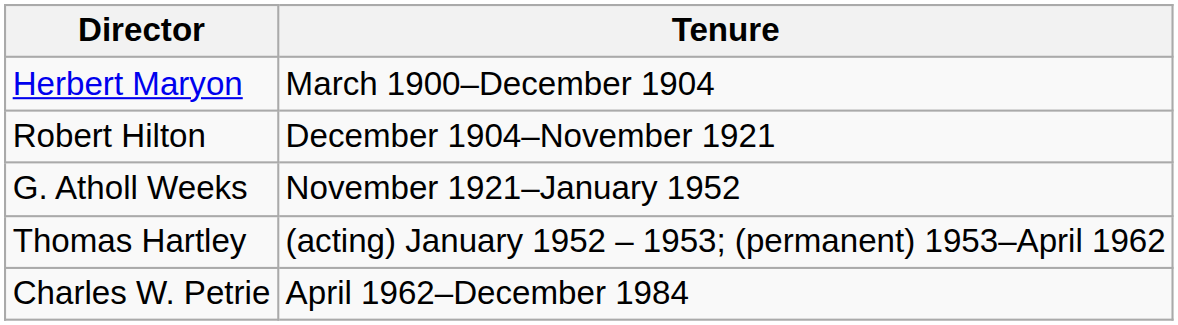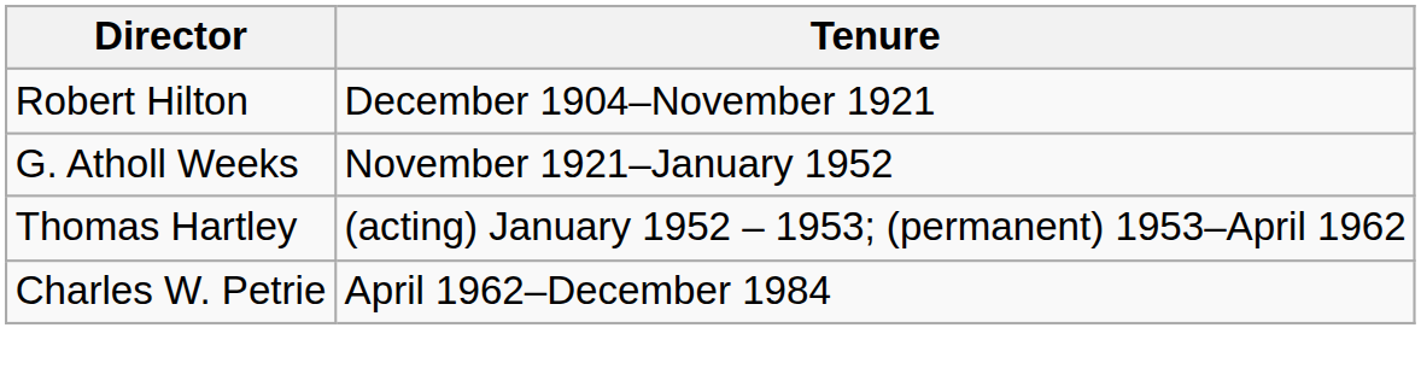 <table class="wikitable">
 <tr>
 <th>Director</th>
 <th>Tenure</th>
-</tr>
-<tr>
-<td><a href='#'>Herbert Maryon</a></td>
-<td>March 1900–December 1904</td>
 </tr>
 <tr>
 <td>Robert Hilton</td>
 <td>December 1904–November 1921</td>
 </tr>
 <tr>
 <td>G. Atholl Weeks</td>
 <td>November 1921–January 1952</td>
 </tr>
 <tr>
 <td>Thomas Hartley</td>
 <td>(acting) January 1952 – 1953; (permanent) 1953–April 1962</td>
 </tr>
 <tr>
 <td>Charles W. Petrie</td>
 <td>April 1962–December 1984</td>
 </tr>
 </table>
